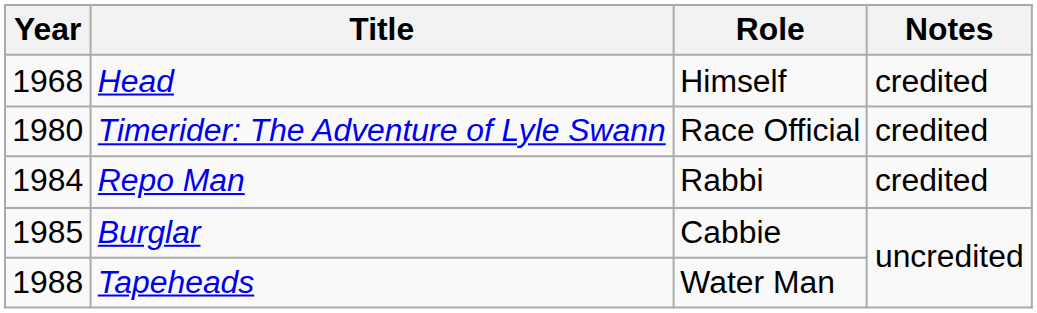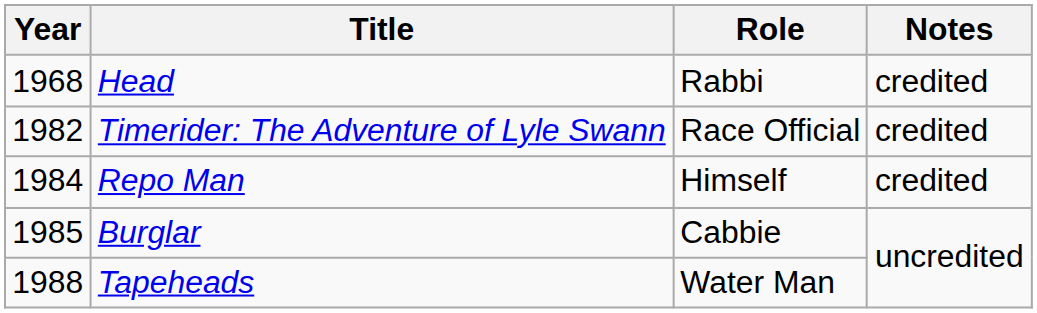 <table class="wikitable sortable">
 <tr>
 <th>Year</th>
 <th>Title</th>
 <th>Role</th>
 <th class="unsortable">Notes</th>
 </tr>
 <tr>
 <td>1968</td>
 <td><em><a href='#'>Head</a></em></td>
-<td>Himself</td>
+<td>Rabbi</td>
 <td>credited</td>
 </tr>
 <tr>
-<td>1980</td>
+<td>1982</td>
 <td><em><a href='#'>Timerider: The Adventure of Lyle Swann</a></em></td>
 <td>Race Official</td>
 <td>credited</td>
 </tr>
 <tr>
 <td>1984</td>
 <td><em><a href='#'>Repo Man</a></em></td>
-<td>Rabbi</td>
+<td>Himself</td>
 <td>credited</td>
 </tr>
 <tr>
 <td>1985</td>
 <td><em><a href='#'>Burglar</a></em></td>
 <td>Cabbie</td>
 <td rowspan=2>uncredited</td>
 </tr>
 <tr>
 <td>1988</td>
 <td><em><a href='#'>Tapeheads</a></em></td>
 <td>Water Man</td>
 </tr>
 </table>
